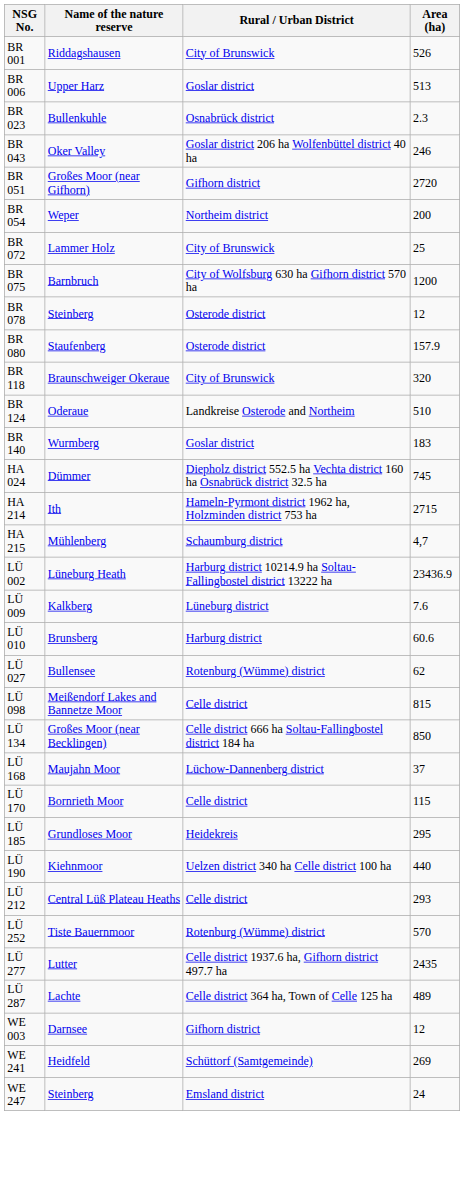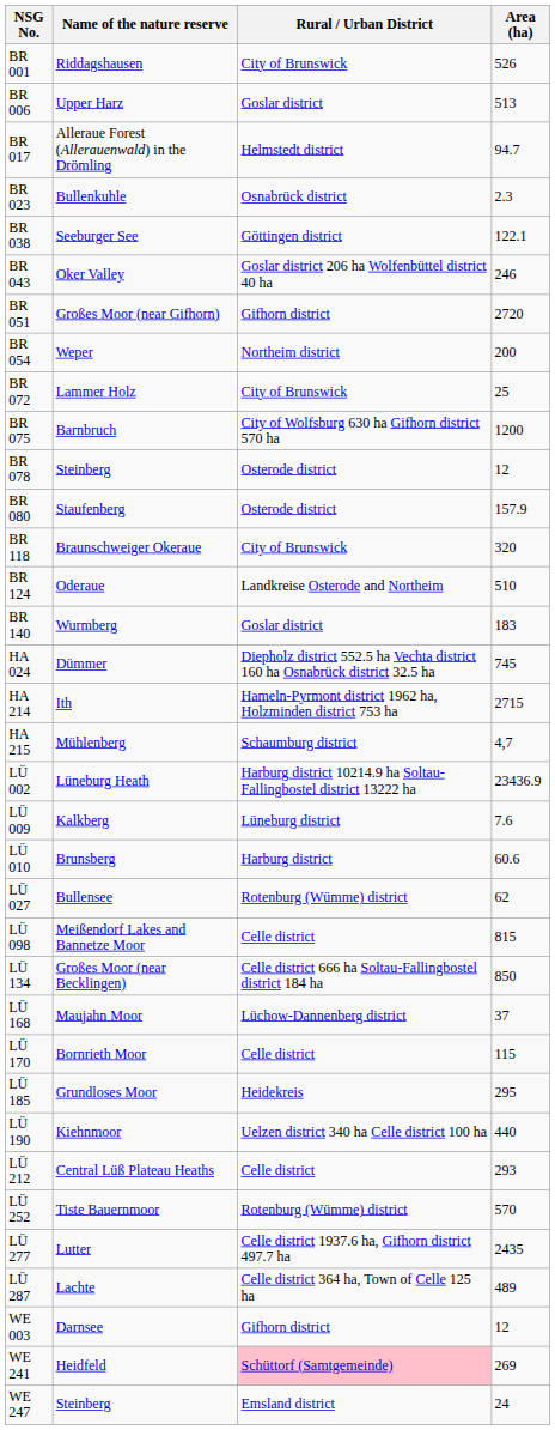 <table class="wikitable sortable">
 <tr>
 <th>NSG No.</th>
 <th>Name of the nature reserve</th>
 <th>Rural / Urban District</th>
 <th>Area (ha)</th>
 </tr>
 <tr --->
 <td>BR 001</td>
 <td><a href='#'>Riddagshausen</a></td>
 <td><a href='#'>City of Brunswick</a></td>
 <td>526</td>
 </tr>
 <tr --->
 <td>BR 006</td>
 <td><a href='#'>Upper Harz</a></td>
 <td><a href='#'>Goslar district</a></td>
 <td>513</td>
 </tr>
 <tr --->
+<td>BR 017</td>
+<td>Alleraue Forest (<em>Allerauenwald</em>) in the <a href='#'>Drömling</a></td>
+<td><a href='#'>Helmstedt district</a></td>
+<td>94.7</td>
+</tr>
+<tr --->
 <td>BR 023</td>
 <td><a href='#'>Bullenkuhle</a></td>
 <td><a href='#'>Osnabrück district</a></td>
 <td>2.3</td>
+</tr>
+<tr --->
+<td>BR 038</td>
+<td><a href='#'>Seeburger See</a></td>
+<td><a href='#'>Göttingen district</a></td>
+<td>122.1</td>
 </tr>
 <tr --->
 <td>BR 043</td>
 <td><a href='#'>Oker Valley</a></td>
 <td><a href='#'>Goslar district</a> 206 ha <a href='#'>Wolfenbüttel district</a> 40 ha</td>
 <td>246</td>
 </tr>
 <tr --->
 <td>BR 051</td>
 <td><a href='#'>Großes Moor (near Gifhorn)</a></td>
 <td><a href='#'>Gifhorn district</a></td>
 <td>2720</td>
 </tr>
 <tr --->
 <td>BR 054</td>
 <td><a href='#'>Weper</a></td>
 <td><a href='#'>Northeim district</a></td>
 <td>200</td>
 </tr>
 <tr --->
 <td>BR 072</td>
 <td><a href='#'>Lammer Holz</a></td>
 <td><a href='#'>City of Brunswick</a></td>
 <td>25</td>
 </tr>
 <tr --->
 <td>BR 075</td>
 <td><a href='#'>Barnbruch</a></td>
 <td><a href='#'>City of Wolfsburg</a> 630 ha <a href='#'>Gifhorn district</a> 570 ha</td>
 <td>1200</td>
 </tr>
 <tr --->
 <td>BR 078</td>
 <td><a href='#'>Steinberg</a></td>
 <td><a href='#'>Osterode district</a></td>
 <td>12</td>
 </tr>
 <tr --->
 <td>BR 080</td>
 <td><a href='#'>Staufenberg</a></td>
 <td><a href='#'>Osterode district</a></td>
 <td>157.9</td>
 </tr>
 <tr --->
 <td>BR 118</td>
 <td><a href='#'>Braunschweiger Okeraue</a></td>
 <td><a href='#'>City of Brunswick</a></td>
 <td>320</td>
 </tr>
 <tr --->
 <td>BR 124</td>
 <td><a href='#'>Oderaue</a></td>
 <td>Landkreise <a href='#'>Osterode</a> and <a href='#'>Northeim</a></td>
 <td>510</td>
 </tr>
 <tr --->
 <td>BR 140</td>
 <td><a href='#'>Wurmberg</a></td>
 <td><a href='#'>Goslar district</a></td>
 <td>183</td>
 </tr>
 <tr --->
 <td>HA 024</td>
 <td><a href='#'>Dümmer</a></td>
 <td><a href='#'>Diepholz district</a> 552.5 ha <a href='#'>Vechta district</a> 160 ha <a href='#'>Osnabrück district</a> 32.5 ha</td>
 <td>745</td>
 </tr>
 <tr --->
 <td>HA 214</td>
 <td><a href='#'>Ith</a></td>
 <td><a href='#'>Hameln-Pyrmont district</a> 1962 ha, <a href='#'>Holzminden district</a> 753 ha</td>
 <td>2715</td>
 </tr>
 <tr --->
 <td>HA 215</td>
 <td><a href='#'>Mühlenberg</a></td>
 <td><a href='#'>Schaumburg district</a></td>
 <td>4,7</td>
 </tr>
 <tr --->
 <td>LÜ 002</td>
 <td><a href='#'>Lüneburg Heath</a></td>
 <td><a href='#'>Harburg district</a> 10214.9 ha <a href='#'>Soltau-Fallingbostel district</a> 13222 ha</td>
 <td>23436.9</td>
 </tr>
 <tr --->
 <td>LÜ 009</td>
 <td><a href='#'>Kalkberg</a></td>
 <td><a href='#'>Lüneburg district</a></td>
 <td>7.6</td>
 </tr>
 <tr --->
 <td>LÜ 010</td>
 <td><a href='#'>Brunsberg</a></td>
 <td><a href='#'>Harburg district</a></td>
 <td>60.6</td>
 </tr>
 <tr --->
 <td>LÜ 027</td>
 <td><a href='#'>Bullensee</a></td>
 <td><a href='#'>Rotenburg (Wümme) district</a></td>
 <td>62</td>
 </tr>
 <tr --->
 <td>LÜ 098</td>
 <td><a href='#'>Meißendorf Lakes and Bannetze Moor</a></td>
 <td><a href='#'>Celle district</a></td>
 <td>815</td>
 </tr>
 <tr --->
 <td>LÜ 134</td>
 <td><a href='#'>Großes Moor (near Becklingen)</a></td>
 <td><a href='#'>Celle district</a> 666 ha <a href='#'>Soltau-Fallingbostel district</a> 184 ha</td>
 <td>850</td>
 </tr>
 <tr --->
 <td>LÜ 168</td>
 <td><a href='#'>Maujahn Moor</a></td>
 <td><a href='#'>Lüchow-Dannenberg district</a></td>
 <td>37</td>
 </tr>
 <tr --->
 <td>LÜ 170</td>
 <td><a href='#'>Bornrieth Moor</a></td>
 <td><a href='#'>Celle district</a></td>
 <td>115</td>
 </tr>
 <tr --->
 <td>LÜ 185</td>
 <td><a href='#'>Grundloses Moor</a></td>
 <td><a href='#'>Heidekreis</a></td>
 <td>295</td>
 </tr>
 <tr --->
 <td>LÜ 190</td>
 <td><a href='#'>Kiehnmoor</a></td>
 <td><a href='#'>Uelzen district</a> 340 ha <a href='#'>Celle district</a> 100 ha</td>
 <td>440</td>
 </tr>
 <tr --->
 <td>LÜ 212</td>
 <td><a href='#'>Central Lüß Plateau Heaths</a></td>
 <td><a href='#'>Celle district</a></td>
 <td>293</td>
 </tr>
 <tr --->
 <td>LÜ 252</td>
 <td><a href='#'>Tiste Bauernmoor</a></td>
 <td><a href='#'>Rotenburg (Wümme) district</a></td>
 <td>570</td>
 </tr>
 <tr --->
 <td>LÜ 277</td>
 <td><a href='#'>Lutter</a></td>
 <td><a href='#'>Celle district</a> 1937.6 ha, <a href='#'>Gifhorn district</a> 497.7 ha</td>
 <td>2435</td>
 </tr>
 <tr --->
 <td>LÜ 287</td>
 <td><a href='#'>Lachte</a></td>
 <td><a href='#'>Celle district</a> 364 ha, Town of <a href='#'>Celle</a> 125 ha</td>
 <td>489</td>
 </tr>
 <tr --->
 <td>WE 003</td>
 <td><a href='#'>Darnsee</a></td>
 <td><a href='#'>Gifhorn district</a></td>
 <td>12</td>
 </tr>
 <tr --->
 <td>WE 241</td>
 <td><a href='#'>Heidfeld</a></td>
-<td><a href='#'>Schüttorf (Samtgemeinde)</a></td>
+<td style="background: pink;"><a href='#'>Schüttorf (Samtgemeinde)</a></td>
 <td>269</td>
 </tr>
 <tr>
 <td>WE 247</td>
 <td><a href='#'>Steinberg</a></td>
 <td><a href='#'>Emsland district</a></td>
 <td>24</td>
 </tr>
 </table>
